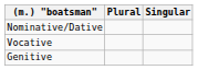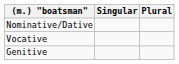 <table class="wikitable">
 <tr>
 <th> (m.) "boatsman"</th>
+<th>Singular</th>
 <th>Plural</th>
-<th>Singular</th>
 </tr>
 <tr>
 <td>Nominative/Dative</td>
 <td> </td>
 <td> </td>
 </tr>
 <tr>
 <td>Vocative</td>
 <td> </td>
 <td> </td>
 </tr>
 <tr>
 <td>Genitive</td>
 <td> </td>
 <td> </td>
 </tr>
 </table>
